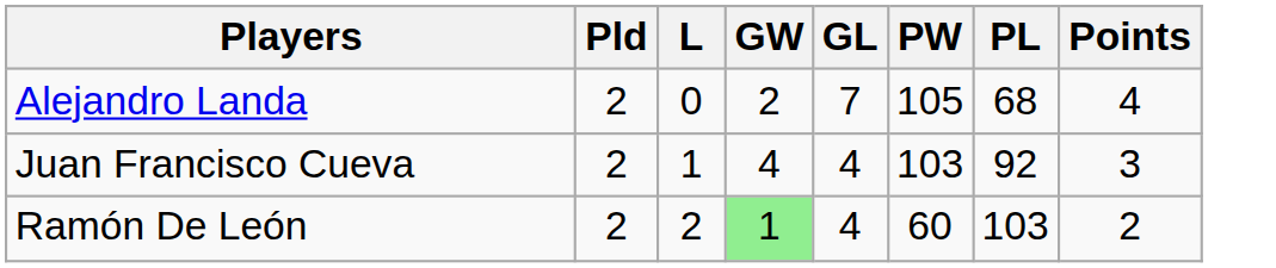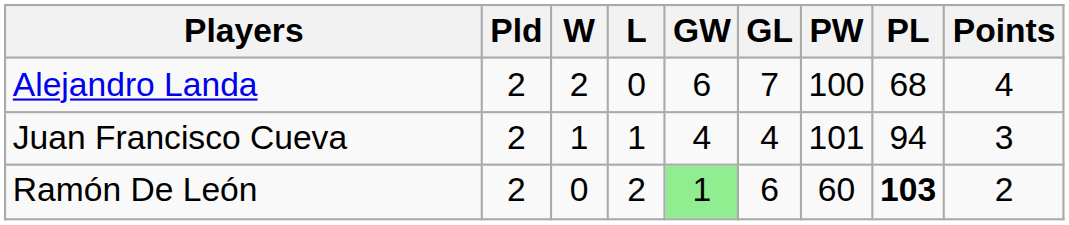 <table class=wikitable style="text-align:center">
 <tr>
 <th width=220>Players</th>
 <th width=20>Pld</th>
+<th width=20>W</th>
 <th width=20>L</th>
 <th width=20>GW</th>
 <th width=20>GL</th>
 <th width=20>PW</th>
 <th width=20>PL</th>
 <th width=50>Points</th>
 </tr>
 <tr>
 <td align=left> <a href='#'>Alejandro Landa</a></td>
 <td>2</td>
+<td>2</td>
 <td>0</td>
-<td>2</td>
+<td>6</td>
 <td>7</td>
-<td>105</td>
+<td>100</td>
 <td>68</td>
 <td>4</td>
 </tr>
 <tr>
 <td align=left> Juan Francisco Cueva</td>
 <td>2</td>
 <td>1</td>
+<td>1</td>
 <td>4</td>
 <td>4</td>
-<td>103</td>
-<td>92</td>
+<td>101</td>
+<td>94</td>
 <td>3</td>
 </tr>
 <tr>
 <td align=left> Ramón De León</td>
 <td>2</td>
+<td>0</td>
 <td>2</td>
 <td style="background: lightgreen;">1</td>
-<td>4</td>
+<td>6</td>
 <td>60</td>
-<td>103</td>
+<td><strong>103</strong></td>
 <td>2</td>
 </tr>
 </table>
